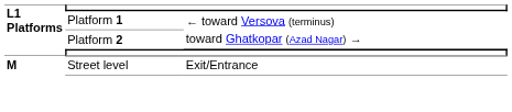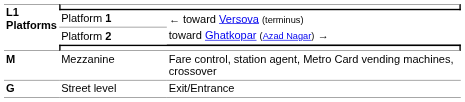 <table border=0 cellspacing=0 cellpadding=3>
 <tr>
 <td style="border-bottom:solid 1px gray;vertical-align:top;border-top:solid 1px gray;" rowspan=4;><strong>L1<br>Platforms</strong></td>
 <td style="border-top:solid 1px gray;border-right:solid 2px black;border-left:solid 2px black;border-bottom:solid 2px black;text-align:center;" colspan=2></td>
 </tr>
 <tr>
 <td style="border-bottom:solid 1px gray;" width=150>Platform <span><strong>1</strong></span></td>
 <td>←  toward <a href='#'>Versova</a> <small>(terminus)</small></td>
 </tr>
 <tr>
 <td>Platform <span><strong>2</strong></span></td>
 <td style="border-bottom:solid 1px gray;" width=390>  toward <a href='#'>Ghatkopar</a> <small>(<a href='#'>Azad Nagar</a>)</small> →</td>
 </tr>
 <tr>
 <td style="border-top:solid 2px black;border-right:solid 2px black;border-left:solid 2px black;border-bottom:solid 1px gray;text-align:center;" colspan=2></td>
 </tr>
 <tr>
 <td style="vertical-align:top"><strong>M</strong></td>
+<td style="vertical-align:top">Mezzanine</td>
+<td style="vertical-align:top">Fare control, station agent, Metro Card vending machines, crossover</td>
+</tr>
+<tr>
+<td style="border-bottom:solid 1px gray;border-top:solid 1px gray; vertical-align:top" width=50><strong>G</strong></td>
 <td style="border-top:solid 1px gray;border-bottom:solid 1px gray; vertical-align:top" width=100>Street level</td>
 <td style="border-top:solid 1px gray;border-bottom:solid 1px gray; vertical-align:top" width=420>Exit/Entrance</td>
 </tr>
 </table>
